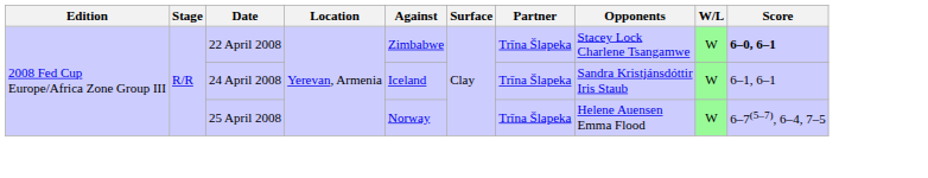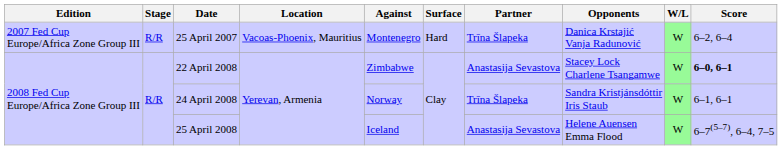 <table class=wikitable style=font-size:97%>
 <tr>
 <th>Edition</th>
 <th>Stage</th>
 <th>Date</th>
 <th>Location</th>
 <th>Against</th>
 <th>Surface</th>
 <th>Partner</th>
 <th>Opponents</th>
 <th>W/L</th>
 <th>Score</th>
 </tr>
 <tr style="background:#ccf;">
+<td><a href='#'>2007 Fed Cup</a> <br> Europe/Africa Zone Group III</td>
+<td><a href='#'>R/R</a></td>
+<td>25 April 2007</td>
+<td><a href='#'>Vacoas-Phoenix</a>, Mauritius</td>
+<td> <a href='#'>Montenegro</a></td>
+<td>Hard</td>
+<td> <a href='#'>Trīna Šlapeka</a></td>
+<td> <a href='#'>Danica Krstajić</a> <br>  <a href='#'>Vanja Radunović</a></td>
+<td style="text-align:center; background:#98fb98;">W</td>
+<td>6–2, 6–4</td>
+</tr>
+<tr style="background:#ccf;">
 <td rowspan="3"><a href='#'>2008 Fed Cup</a> <br> Europe/Africa Zone Group III</td>
 <td rowspan="3"><a href='#'>R/R</a></td>
 <td>22 April 2008</td>
 <td rowspan="3"><a href='#'>Yerevan</a>, Armenia</td>
 <td> <a href='#'>Zimbabwe</a></td>
 <td rowspan="3">Clay</td>
-<td> <a href='#'>Trīna Šlapeka</a></td>
+<td> <a href='#'>Anastasija Sevastova</a></td>
 <td> <a href='#'>Stacey Lock</a> <br>  <a href='#'>Charlene Tsangamwe</a></td>
 <td style="text-align:center; background:#98fb98;">W</td>
 <td><strong>6–0, 6–1</strong></td>
 </tr>
 <tr style="background:#ccf;">
 <td>24 April 2008</td>
-<td> <a href='#'>Iceland</a></td>
+<td> <a href='#'>Norway</a></td>
 <td> <a href='#'>Trīna Šlapeka</a></td>
 <td> <a href='#'>Sandra Kristjánsdóttir</a> <br>  <a href='#'>Iris Staub</a></td>
 <td style="text-align:center; background:#98fb98;">W</td>
 <td>6–1, 6–1</td>
 </tr>
 <tr style="background:#ccf;">
 <td>25 April 2008</td>
-<td> <a href='#'>Norway</a></td>
-<td> <a href='#'>Trīna Šlapeka</a></td>
+<td> <a href='#'>Iceland</a></td>
+<td> <a href='#'>Anastasija Sevastova</a></td>
 <td> <a href='#'>Helene Auensen</a> <br>  Emma Flood</td>
 <td style="text-align:center; background:#98fb98;">W</td>
 <td>6–7<sup>(5–7)</sup>, 6–4, 7–5</td>
 </tr>
 </table>
